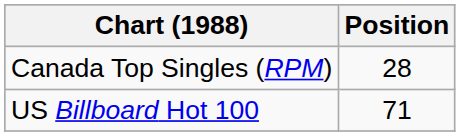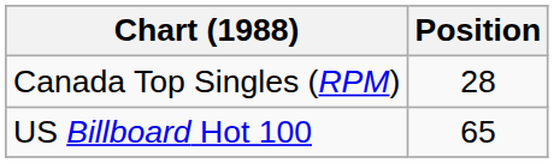 <table class="wikitable">
 <tr>
 <th>Chart (1988)</th>
 <th>Position</th>
 </tr>
 <tr>
 <td>Canada Top Singles (<em><a href='#'>RPM</a></em>)</td>
 <td align="center">28</td>
 </tr>
 <tr>
 <td>US <a href='#'><em>Billboard</em> Hot 100</a></td>
-<td align="center">71</td>
+<td align="center">65</td>
 </tr>
 </table>
